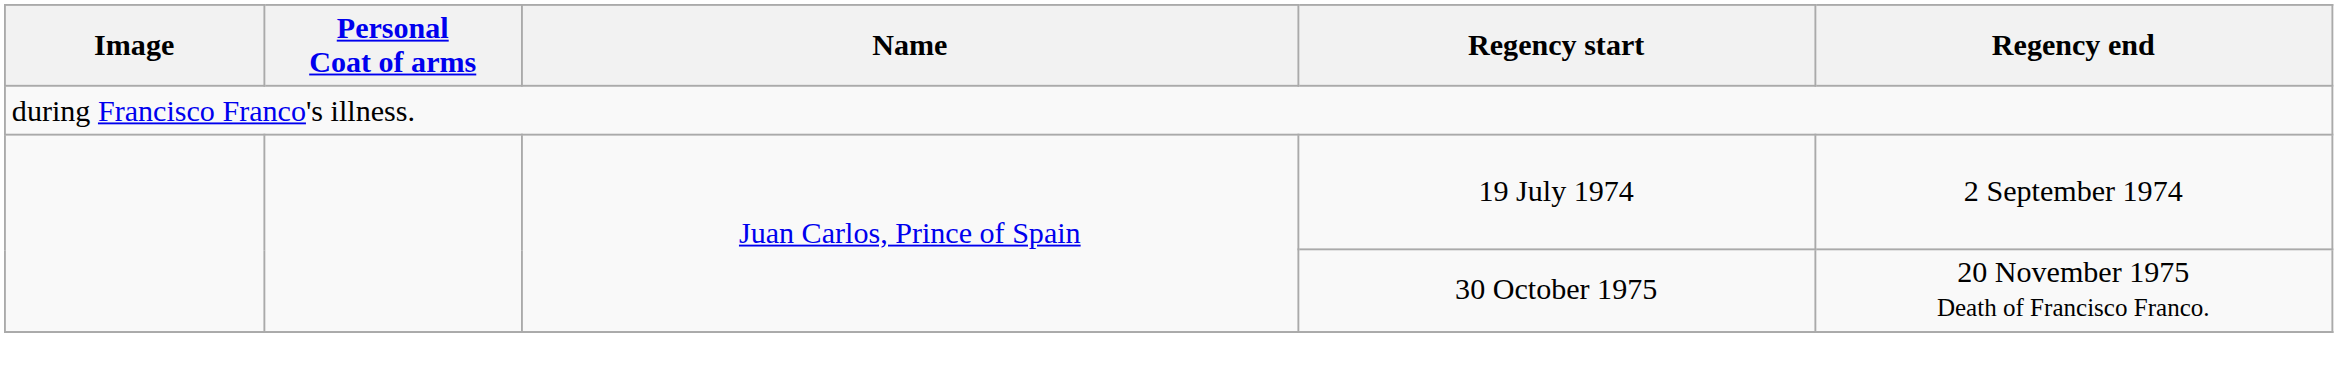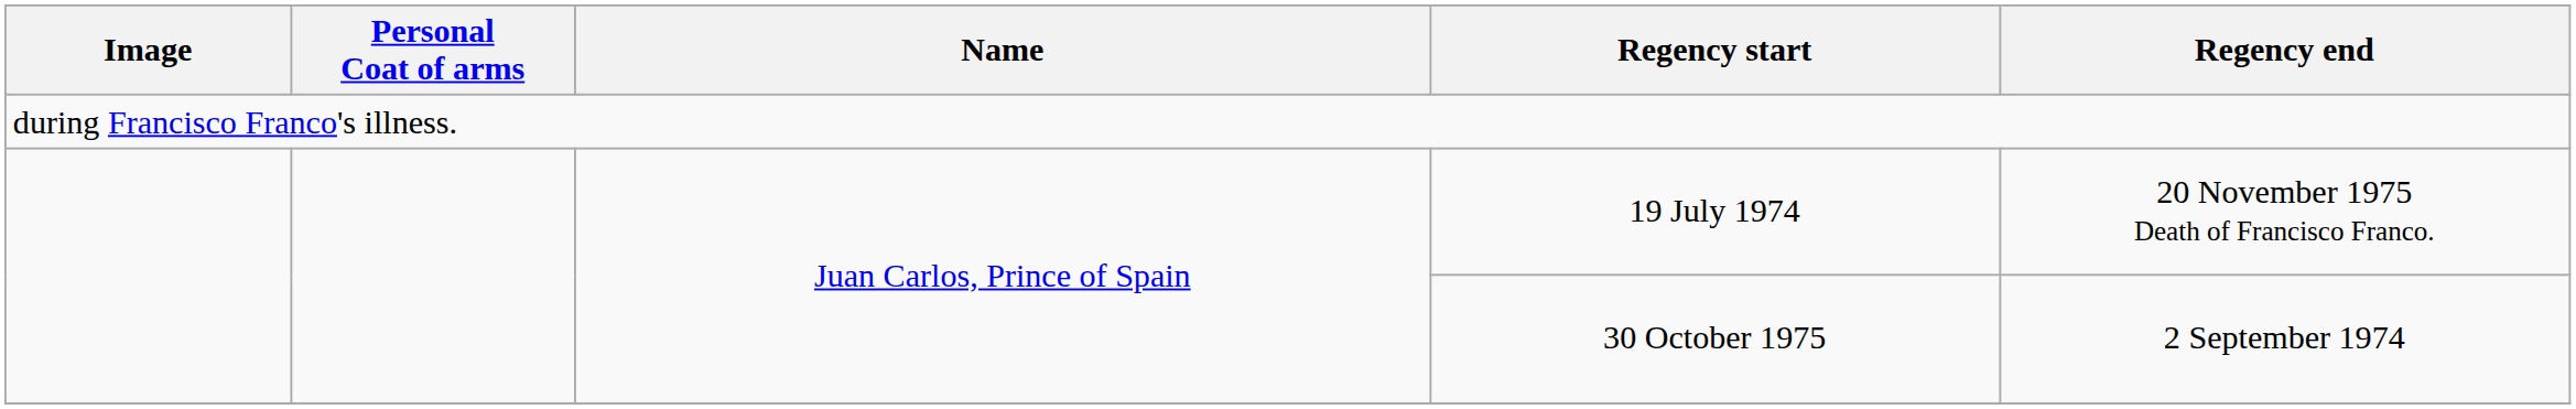 <table width=98% class="wikitable">
 <tr>
 <th width=10%>Image</th>
 <th width=10%><a href='#'>Personal<br>Coat of arms</a></th>
 <th width=30%>Name</th>
 <th width=20%>Regency start</th>
 <th width=20%>Regency end</th>
 </tr>
 <tr>
 <td colspan=5> during <a href='#'>Francisco Franco</a>'s illness.</td>
 </tr>
 <tr>
 <td align="center" rowspan="2"></td>
 <td align="center" rowspan="2"></td>
 <td align="center" rowspan="2"><a href='#'>Juan Carlos, Prince of Spain</a></td>
 <td align="center"><br>19 July 1974<br><br></td>
-<td align="center"><br>2 September 1974<br><br></td>
+<td align="center">20 November 1975<br><small>Death of Francisco Franco.</small></td>
 </tr>
 <tr>
 <td align="center">30 October 1975</td>
-<td align="center">20 November 1975<br><small>Death of Francisco Franco.</small></td>
+<td align="center"><br>2 September 1974<br><br></td>
 </tr>
 <tr>
 </tr>
 </table>
